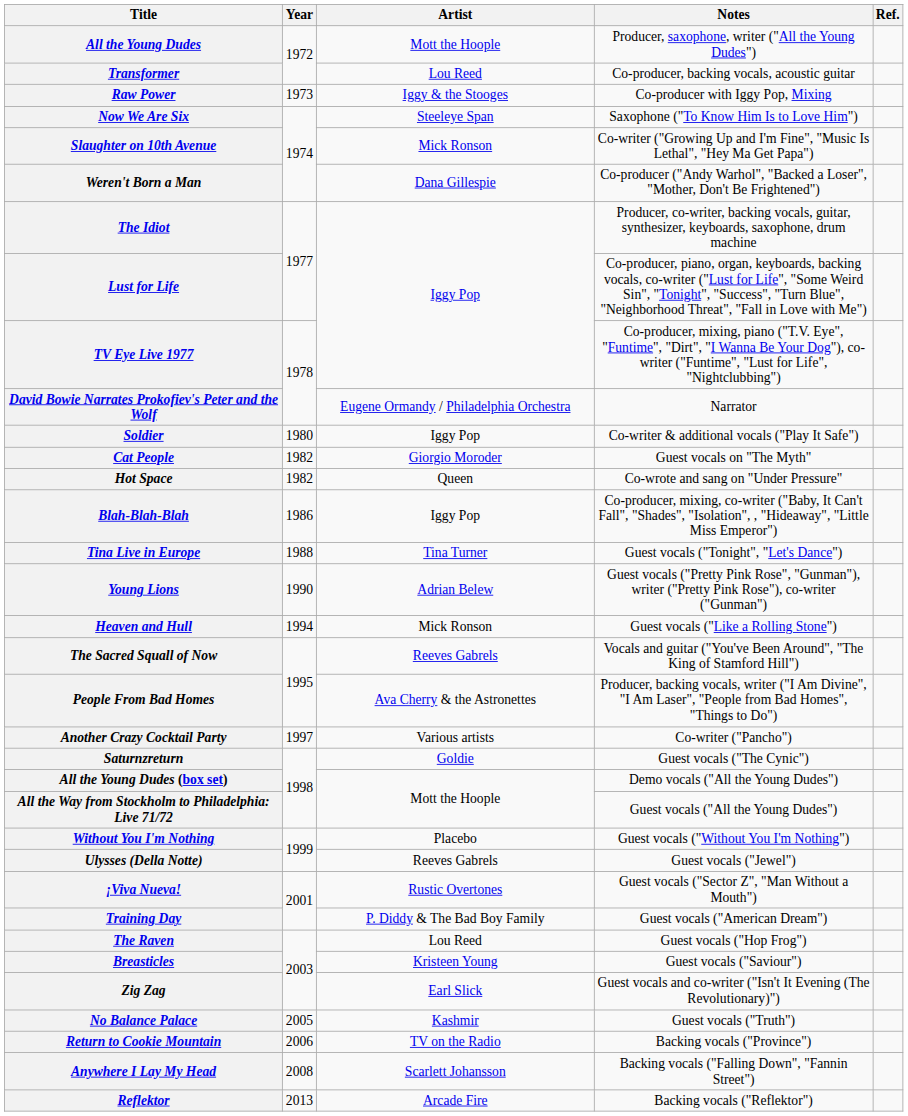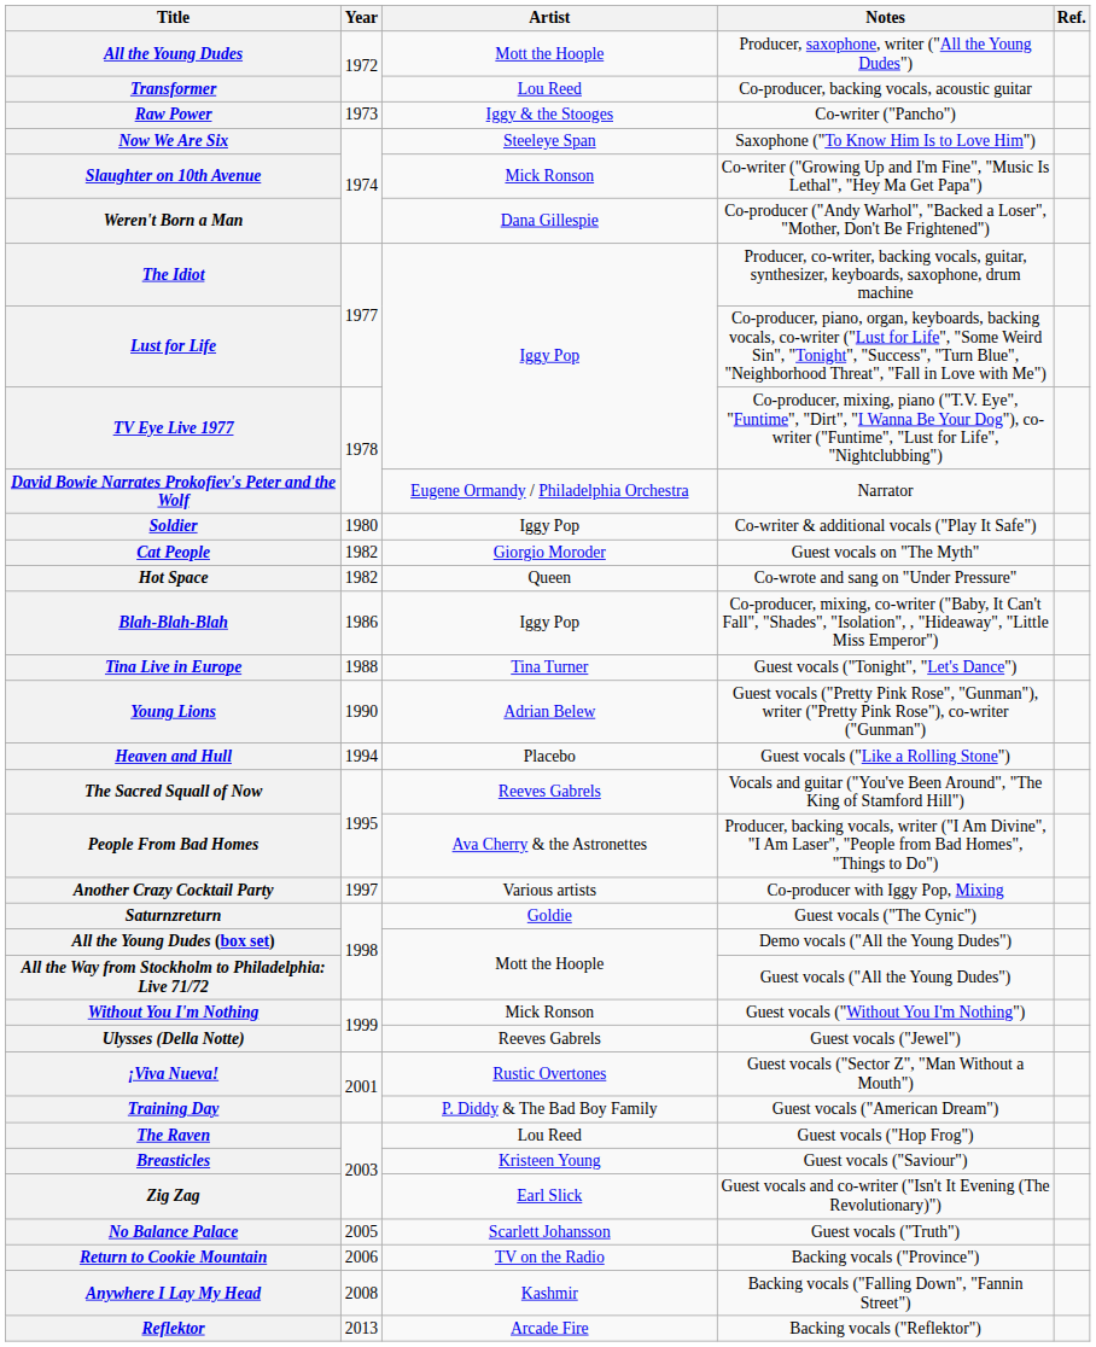 <table class="wikitable plainrowheaders" style="text-align:center;">
 <tr>
 <th rowspan="1" scope="col" style="width:20em;">Title</th>
 <th scope="col" rowspan="1" style="width:1em;">Year</th>
 <th rowspan="1" scope="col" style="width:20em;">Artist</th>
 <th rowspan="1" scope="col" style="width:20em;">Notes</th>
 <th scope="col" rowspan="1" style="width:1em;">Ref.</th>
 </tr>
 <tr>
 <th scope="row"><em><a href='#'>All the Young Dudes</a></em></th>
 <td rowspan="2">1972</td>
 <td><a href='#'>Mott the Hoople</a></td>
 <td>Producer, <a href='#'>saxophone</a>, writer ("<a href='#'>All the Young Dudes</a>")</td>
 <td></td>
 </tr>
 <tr>
 <th scope="row"><em><a href='#'>Transformer</a></em></th>
 <td><a href='#'>Lou Reed</a></td>
 <td>Co-producer, backing vocals, acoustic guitar</td>
 <td></td>
 </tr>
 <tr>
 <th scope="row"><em><a href='#'>Raw Power</a></em></th>
 <td>1973</td>
 <td><a href='#'>Iggy & the Stooges</a></td>
-<td>Co-producer with Iggy Pop, <a href='#'>Mixing</a></td>
+<td>Co-writer ("Pancho")</td>
 <td></td>
 </tr>
 <tr>
 <th scope="row"><em><a href='#'>Now We Are Six</a></em></th>
 <td rowspan="3">1974</td>
 <td><a href='#'>Steeleye Span</a></td>
 <td>Saxophone ("<a href='#'>To Know Him Is to Love Him</a>")</td>
 <td></td>
 </tr>
 <tr>
 <th scope="row"><em><a href='#'>Slaughter on 10th Avenue</a></em></th>
 <td><a href='#'>Mick Ronson</a></td>
 <td>Co-writer ("Growing Up and I'm Fine", "Music Is Lethal", "Hey Ma Get Papa")</td>
 <td></td>
 </tr>
 <tr>
 <th scope="row"><em>Weren't Born a Man</em></th>
 <td><a href='#'>Dana Gillespie</a></td>
 <td>Co-producer ("Andy Warhol", "Backed a Loser", "Mother, Don't Be Frightened")</td>
 <td></td>
 </tr>
 <tr>
 <th scope="row"><em><a href='#'>The Idiot</a></em></th>
 <td rowspan="2">1977</td>
 <td rowspan="3"><a href='#'>Iggy Pop</a></td>
 <td>Producer, co-writer, backing vocals, guitar, synthesizer, keyboards, saxophone, drum machine</td>
 <td></td>
 </tr>
 <tr>
 <th scope="row"><em><a href='#'>Lust for Life</a></em></th>
 <td>Co-producer, piano, organ, keyboards, backing vocals, co-writer ("<a href='#'>Lust for Life</a>", "Some Weird Sin", "<a href='#'>Tonight</a>", "Success", "Turn Blue", "Neighborhood Threat", "Fall in Love with Me")</td>
 <td></td>
 </tr>
 <tr>
 <th scope="row"><em><a href='#'>TV Eye Live 1977</a></em></th>
 <td rowspan="2">1978</td>
 <td>Co-producer, mixing, piano ("T.V. Eye", "<a href='#'>Funtime</a>", "Dirt", "<a href='#'>I Wanna Be Your Dog</a>"), co-writer ("Funtime", "Lust for Life", "Nightclubbing")</td>
 <td></td>
 </tr>
 <tr>
 <th scope="row"><em><a href='#'>David Bowie Narrates Prokofiev's Peter and the Wolf</a></em></th>
 <td><a href='#'>Eugene Ormandy</a> / <a href='#'>Philadelphia Orchestra</a></td>
 <td>Narrator</td>
 <td></td>
 </tr>
 <tr>
 <th scope="row"><em><a href='#'>Soldier</a></em></th>
 <td>1980</td>
 <td>Iggy Pop</td>
 <td>Co-writer & additional vocals ("Play It Safe")</td>
 <td></td>
 </tr>
 <tr>
 <th scope="row"><em><a href='#'>Cat People</a></em></th>
 <td>1982</td>
 <td><a href='#'>Giorgio Moroder</a></td>
 <td>Guest vocals on "The Myth"</td>
 <td></td>
 </tr>
 <tr>
 <th scope="row"><em>Hot Space</em></th>
 <td>1982</td>
 <td>Queen</td>
 <td>Co-wrote and sang on "Under Pressure"</td>
 <td></td>
 </tr>
 <tr>
 <th scope="row"><em><a href='#'>Blah-Blah-Blah</a></em></th>
 <td>1986</td>
 <td>Iggy Pop</td>
 <td>Co-producer, mixing, co-writer ("Baby, It Can't Fall", "Shades", "Isolation", , "Hideaway", "Little Miss Emperor")</td>
 <td></td>
 </tr>
 <tr>
 <th scope="row"><em><a href='#'>Tina Live in Europe</a></em></th>
 <td>1988</td>
 <td><a href='#'>Tina Turner</a></td>
 <td>Guest vocals ("Tonight", "<a href='#'>Let's Dance</a>")</td>
 <td></td>
 </tr>
 <tr>
 <th scope="row"><em><a href='#'>Young Lions</a></em></th>
 <td>1990</td>
 <td><a href='#'>Adrian Belew</a></td>
 <td>Guest vocals ("Pretty Pink Rose", "Gunman"), writer ("Pretty Pink Rose"), co-writer ("Gunman")</td>
 <td></td>
 </tr>
 <tr>
 <th scope="row"><em><a href='#'>Heaven and Hull</a></em></th>
 <td>1994</td>
-<td>Mick Ronson</td>
+<td>Placebo</td>
 <td>Guest vocals ("<a href='#'>Like a Rolling Stone</a>")</td>
 <td></td>
 </tr>
 <tr>
 <th scope="row"><em>The Sacred Squall of Now</em></th>
 <td rowspan="2">1995</td>
 <td><a href='#'>Reeves Gabrels</a></td>
 <td>Vocals and guitar ("You've Been Around", "The King of Stamford Hill")</td>
 <td><br></td>
 </tr>
 <tr>
 <th scope="row"><em>People From Bad Homes</em></th>
 <td><a href='#'>Ava Cherry</a> & the Astronettes</td>
 <td>Producer, backing vocals, writer ("I Am Divine", "I Am Laser", "People from Bad Homes", "Things to Do")</td>
 <td></td>
 </tr>
 <tr>
 <th scope="row"><em>Another Crazy Cocktail Party</em></th>
 <td>1997</td>
 <td>Various artists</td>
-<td>Co-writer ("Pancho")</td>
+<td>Co-producer with Iggy Pop, <a href='#'>Mixing</a></td>
 <td></td>
 </tr>
 <tr>
 <th scope="row"><em>Saturnzreturn</em></th>
 <td rowspan="3">1998</td>
 <td><a href='#'>Goldie</a></td>
 <td>Guest vocals ("The Cynic")</td>
 <td></td>
 </tr>
 <tr>
 <th scope="row"><em>All the Young Dudes</em> (<a href='#'>box set</a>)</th>
 <td rowspan="2">Mott the Hoople</td>
 <td>Demo vocals ("All the Young Dudes")</td>
 <td></td>
 </tr>
 <tr>
 <th scope="row"><em>All the Way from Stockholm to Philadelphia: Live 71/72</em></th>
 <td>Guest vocals ("All the Young Dudes")</td>
 <td></td>
 </tr>
 <tr>
 <th scope="row"><em><a href='#'>Without You I'm Nothing</a></em></th>
 <td rowspan="2">1999</td>
-<td>Placebo</td>
+<td>Mick Ronson</td>
 <td>Guest vocals ("<a href='#'>Without You I'm Nothing</a>")</td>
 <td></td>
 </tr>
 <tr>
 <th scope="row"><em>Ulysses (Della Notte)</em></th>
 <td>Reeves Gabrels</td>
 <td>Guest vocals ("Jewel")</td>
 <td></td>
 </tr>
 <tr>
 <th scope="row"><em><a href='#'>¡Viva Nueva!</a></em></th>
 <td rowspan="2">2001</td>
 <td><a href='#'>Rustic Overtones</a></td>
 <td>Guest vocals ("Sector Z", "Man Without a Mouth")</td>
 <td></td>
 </tr>
 <tr>
 <th scope="row"><em><a href='#'>Training Day</a></em></th>
 <td><a href='#'>P. Diddy</a> & The Bad Boy Family</td>
 <td>Guest vocals ("American Dream")</td>
 <td></td>
 </tr>
 <tr>
 <th scope="row"><em><a href='#'>The Raven</a></em></th>
 <td rowspan="3">2003</td>
 <td>Lou Reed</td>
 <td>Guest vocals ("Hop Frog")</td>
 <td></td>
 </tr>
 <tr>
 <th scope="row"><em><a href='#'>Breasticles</a></em></th>
 <td><a href='#'>Kristeen Young</a></td>
 <td>Guest vocals ("Saviour")</td>
 <td></td>
 </tr>
 <tr>
 <th scope="row"><em>Zig Zag</em></th>
 <td><a href='#'>Earl Slick</a></td>
 <td>Guest vocals and co-writer ("Isn't It Evening (The Revolutionary)")</td>
 <td></td>
 </tr>
 <tr>
 <th scope="row"><em><a href='#'>No Balance Palace</a></em></th>
 <td>2005</td>
-<td><a href='#'>Kashmir</a></td>
+<td><a href='#'>Scarlett Johansson</a></td>
 <td>Guest vocals ("Truth")</td>
 <td></td>
 </tr>
 <tr>
 <th scope="row"><em><a href='#'>Return to Cookie Mountain</a></em></th>
 <td>2006</td>
 <td><a href='#'>TV on the Radio</a></td>
 <td>Backing vocals ("Province")</td>
 <td></td>
 </tr>
 <tr>
 <th scope="row"><em><a href='#'>Anywhere I Lay My Head</a></em></th>
 <td>2008</td>
-<td><a href='#'>Scarlett Johansson</a></td>
+<td><a href='#'>Kashmir</a></td>
 <td>Backing vocals ("Falling Down", "Fannin Street")</td>
 <td></td>
 </tr>
 <tr>
 <th scope="row"><em><a href='#'>Reflektor</a></em></th>
 <td>2013</td>
 <td><a href='#'>Arcade Fire</a></td>
 <td>Backing vocals ("Reflektor")</td>
 <td></td>
 </tr>
 </table>
